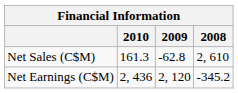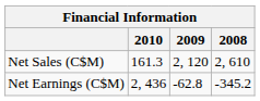 <table class="wikitable" style="float:right; clear:right; margin-left:1em">
 <tr>
 <th colspan=4>Financial Information</th>
 </tr>
 <tr>
 <th> </th>
 <th>2010</th>
 <th>2009</th>
 <th>2008</th>
 </tr>
 <tr>
 <td>Net Sales (C$M)</td>
 <td>161.3</td>
-<td>-62.8</td>
+<td>2, 120</td>
 <td>2, 610</td>
 </tr>
 <tr>
 <td>Net Earnings (C$M)</td>
 <td>2, 436</td>
-<td>2, 120</td>
+<td>-62.8</td>
 <td>-345.2</td>
 </tr>
 </table>
